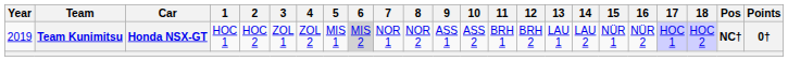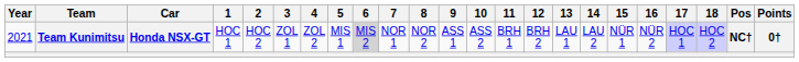 <table class="wikitable" style="text-align:center; font-size:85%">
 <tr>
 <th>Year</th>
 <th>Team</th>
 <th>Car</th>
 <th>1</th>
 <th>2</th>
 <th>3</th>
 <th>4</th>
 <th>5</th>
 <th>6</th>
 <th>7</th>
 <th>8</th>
 <th>9</th>
 <th>10</th>
 <th>11</th>
 <th>12</th>
 <th>13</th>
 <th>14</th>
 <th>15</th>
 <th>16</th>
 <th>17</th>
 <th>18</th>
 <th>Pos</th>
 <th>Points</th>
 </tr>
 <tr>
-<td><a href='#'>2019</a></td>
+<td><a href='#'>2021</a></td>
 <th nowrap><a href='#'>Team Kunimitsu</a></th>
 <th nowrap><a href='#'>Honda NSX-GT</a></th>
 <td><a href='#'>HOC<br>1</a></td>
 <td><a href='#'>HOC<br>2</a></td>
 <td><a href='#'>ZOL<br>1</a></td>
 <td><a href='#'>ZOL<br>2</a></td>
 <td><a href='#'>MIS<br>1</a></td>
 <td style="background: lightgrey;"><a href='#'>MIS<br>2</a></td>
 <td><a href='#'>NOR<br>1</a></td>
 <td><a href='#'>NOR<br>2</a></td>
 <td><a href='#'>ASS<br>1</a></td>
 <td><a href='#'>ASS<br>2</a></td>
 <td><a href='#'>BRH<br>1</a></td>
 <td><a href='#'>BRH<br>2</a></td>
 <td><a href='#'>LAU<br>1</a></td>
 <td><a href='#'>LAU<br>2</a></td>
 <td><a href='#'>NÜR<br>1</a></td>
 <td><a href='#'>NÜR<br>2</a></td>
 <td style="background:#CFCFFF;"><a href='#'>HOC<br>1</a><br></td>
 <td style="background:#CFCFFF;"><a href='#'>HOC<br>2</a><br></td>
 <th>NC†</th>
 <th>0†</th>
 </tr>
 <tr>
 <th colspan="23"></th>
 </tr>
 </table>
